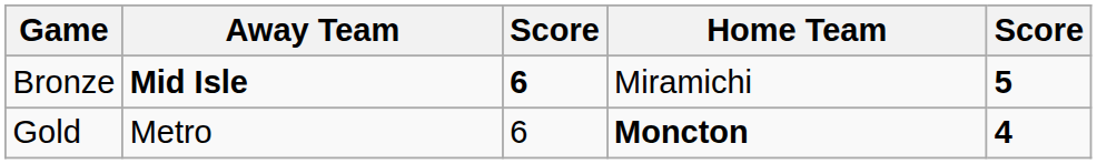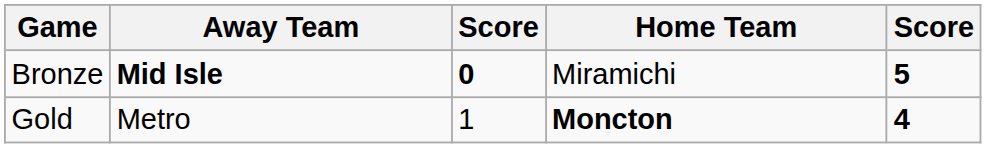 <table class="wikitable">
 <tr>
 <th>Game</th>
 <th width=35%>Away Team</th>
 <th>Score</th>
 <th width=35%>Home Team</th>
 <th>Score</th>
 </tr>
 <tr>
 <td>Bronze</td>
 <td><strong>Mid Isle</strong></td>
-<td><strong>6</strong></td>
+<td><strong>0</strong></td>
 <td>Miramichi</td>
 <td><strong>5</strong></td>
 </tr>
 <tr>
 <td>Gold</td>
 <td>Metro</td>
-<td>6</td>
+<td>1</td>
 <td><strong>Moncton</strong></td>
 <td><strong>4</strong></td>
 </tr>
 </table>
